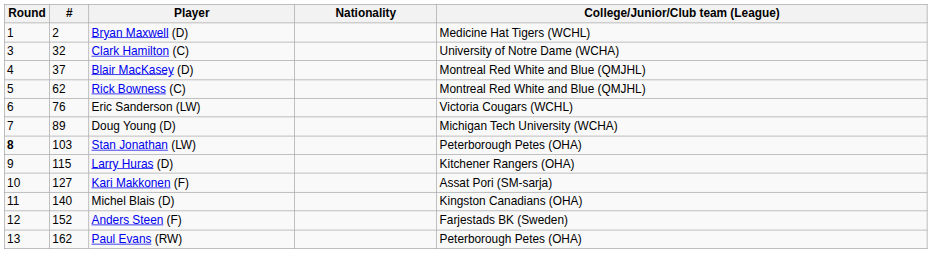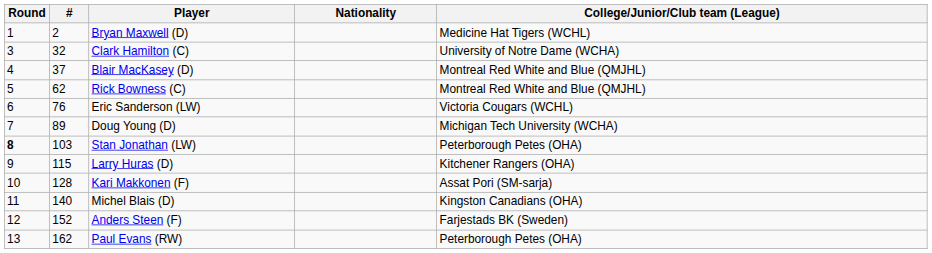 <table class="wikitable">
 <tr align="center">
 <th bgcolor="#DDDDFF" width="4.0%">Round</th>
 <th bgcolor="#DDDDFF" width="4.0%">#</th>
 <th bgcolor="#DDDDFF" width="21.0%">Player</th>
 <th bgcolor="#DDDDFF" width="14.5%">Nationality</th>
 <th bgcolor="#DDDDFF" width="50.0%">College/Junior/Club team (League)</th>
 </tr>
 <tr>
 <td>1</td>
 <td>2</td>
 <td><a href='#'>Bryan Maxwell</a> (D)</td>
 <td></td>
 <td>Medicine Hat Tigers (WCHL)</td>
 </tr>
 <tr>
 <td>3</td>
 <td>32</td>
 <td><a href='#'>Clark Hamilton</a> (C)</td>
 <td></td>
 <td>University of Notre Dame (WCHA)</td>
 </tr>
 <tr>
 <td>4</td>
 <td>37</td>
 <td><a href='#'>Blair MacKasey</a> (D)</td>
 <td></td>
 <td>Montreal Red White and Blue (QMJHL)</td>
 </tr>
 <tr>
 <td>5</td>
 <td>62</td>
 <td><a href='#'>Rick Bowness</a> (C)</td>
 <td></td>
 <td>Montreal Red White and Blue (QMJHL)</td>
 </tr>
 <tr>
 <td>6</td>
 <td>76</td>
 <td>Eric Sanderson (LW)</td>
 <td></td>
 <td>Victoria Cougars (WCHL)</td>
 </tr>
 <tr>
 <td>7</td>
 <td>89</td>
 <td>Doug Young (D)</td>
 <td></td>
 <td>Michigan Tech University (WCHA)</td>
 </tr>
 <tr>
 <td><strong>8</strong></td>
 <td>103</td>
 <td><a href='#'>Stan Jonathan</a> (LW)</td>
 <td></td>
 <td>Peterborough Petes (OHA)</td>
 </tr>
 <tr>
 <td>9</td>
 <td>115</td>
 <td><a href='#'>Larry Huras</a> (D)</td>
 <td></td>
 <td>Kitchener Rangers (OHA)</td>
 </tr>
 <tr>
 <td>10</td>
-<td>127</td>
+<td>128</td>
 <td><a href='#'>Kari Makkonen</a> (F)</td>
 <td></td>
 <td>Assat Pori (SM-sarja)</td>
 </tr>
 <tr>
 <td>11</td>
 <td>140</td>
 <td>Michel Blais (D)</td>
 <td></td>
 <td>Kingston Canadians (OHA)</td>
 </tr>
 <tr>
 <td>12</td>
 <td>152</td>
 <td><a href='#'>Anders Steen</a> (F)</td>
 <td></td>
 <td>Farjestads BK (Sweden)</td>
 </tr>
 <tr>
 <td>13</td>
 <td>162</td>
 <td><a href='#'>Paul Evans</a> (RW)</td>
 <td></td>
 <td>Peterborough Petes (OHA)</td>
 </tr>
 </table>
